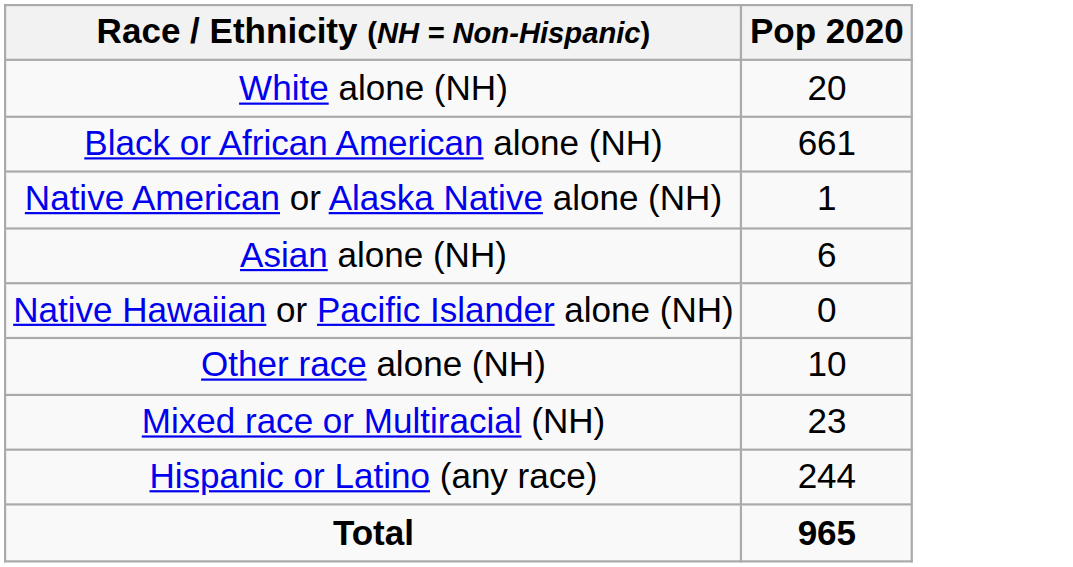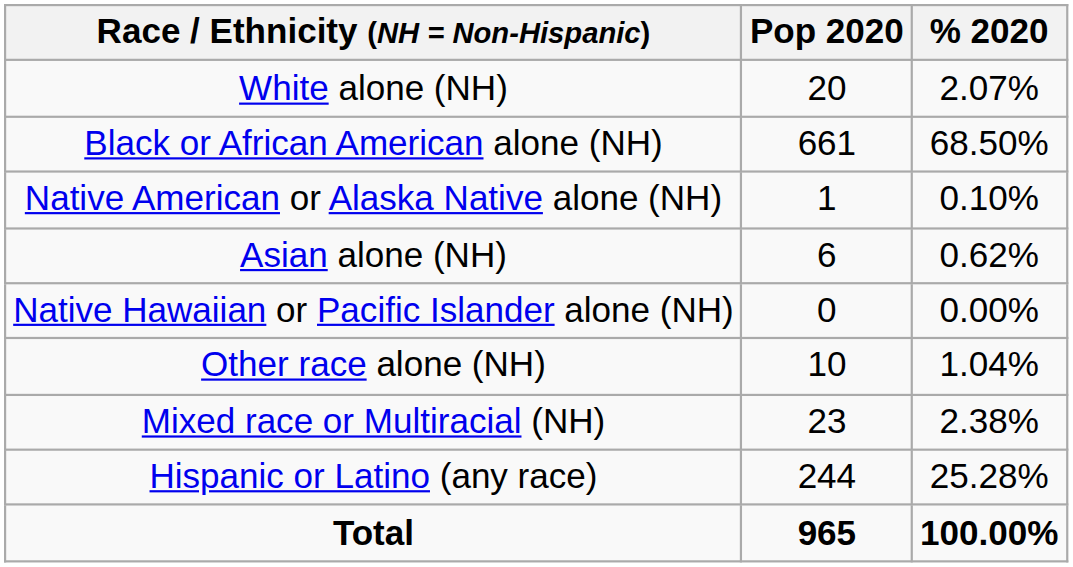 <table class="wikitable" style="text-align:center;">
 <tr>
 <th>Race / Ethnicity <small>(<em>NH = Non-Hispanic</em>)</small></th>
 <th>Pop 2020</th>
+<th>% 2020</th>
 </tr>
 <tr>
 <td><a href='#'>White</a> alone (NH)</td>
 <td>20</td>
+<td>2.07%</td>
 </tr>
 <tr>
 <td><a href='#'>Black or African American</a> alone (NH)</td>
 <td>661</td>
+<td>68.50%</td>
 </tr>
 <tr>
 <td><a href='#'>Native American</a> or <a href='#'>Alaska Native</a> alone (NH)</td>
 <td>1</td>
+<td>0.10%</td>
 </tr>
 <tr>
 <td><a href='#'>Asian</a> alone (NH)</td>
 <td>6</td>
+<td>0.62%</td>
 </tr>
 <tr>
 <td><a href='#'>Native Hawaiian</a> or <a href='#'>Pacific Islander</a> alone (NH)</td>
 <td>0</td>
+<td>0.00%</td>
 </tr>
 <tr>
 <td><a href='#'>Other race</a> alone (NH)</td>
 <td>10</td>
+<td>1.04%</td>
 </tr>
 <tr>
 <td><a href='#'>Mixed race or Multiracial</a> (NH)</td>
 <td>23</td>
+<td>2.38%</td>
 </tr>
 <tr>
 <td><a href='#'>Hispanic or Latino</a> (any race)</td>
 <td>244</td>
+<td>25.28%</td>
 </tr>
 <tr>
 <td><strong>Total</strong></td>
 <td><strong>965</strong></td>
+<td><strong>100.00%</strong></td>
 </tr>
 </table>
